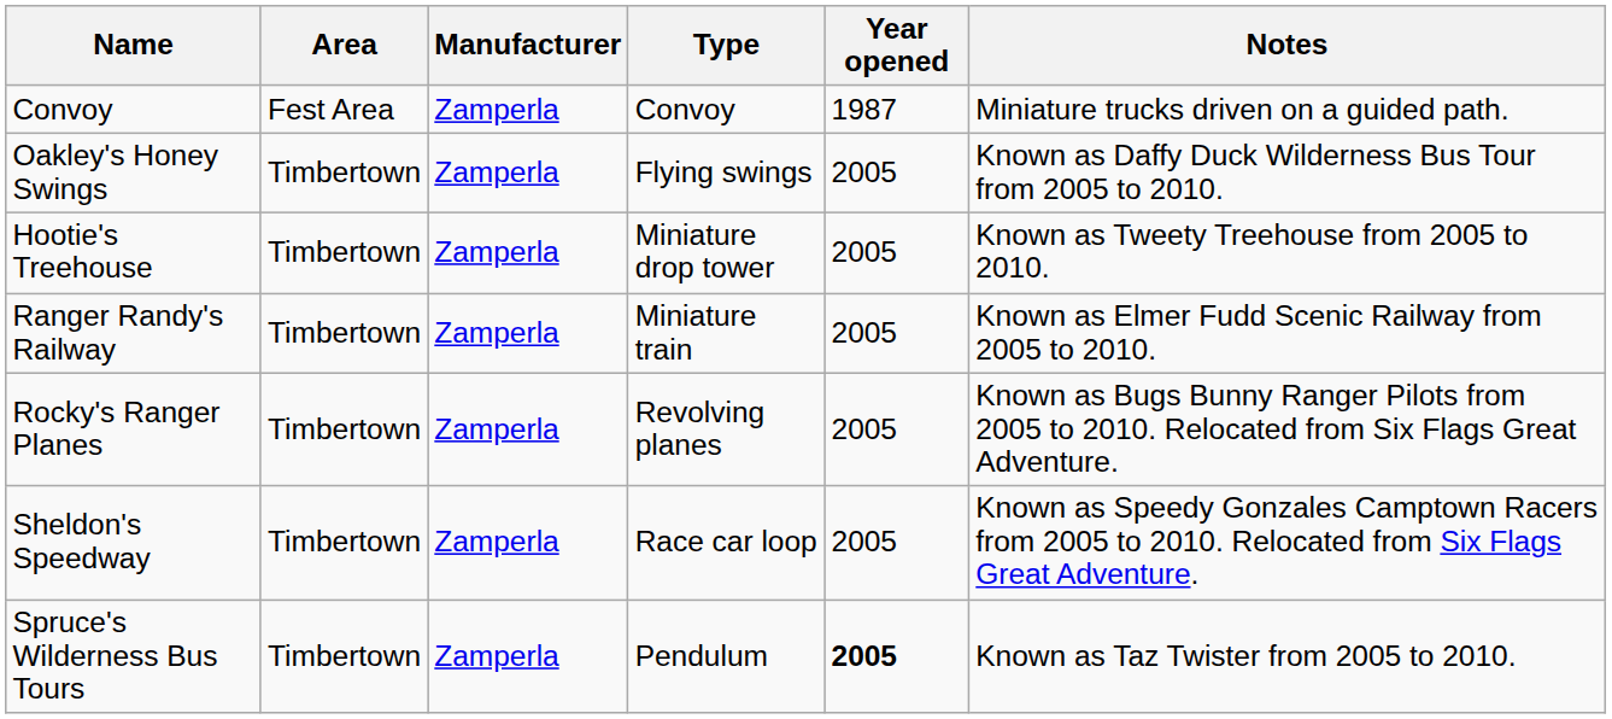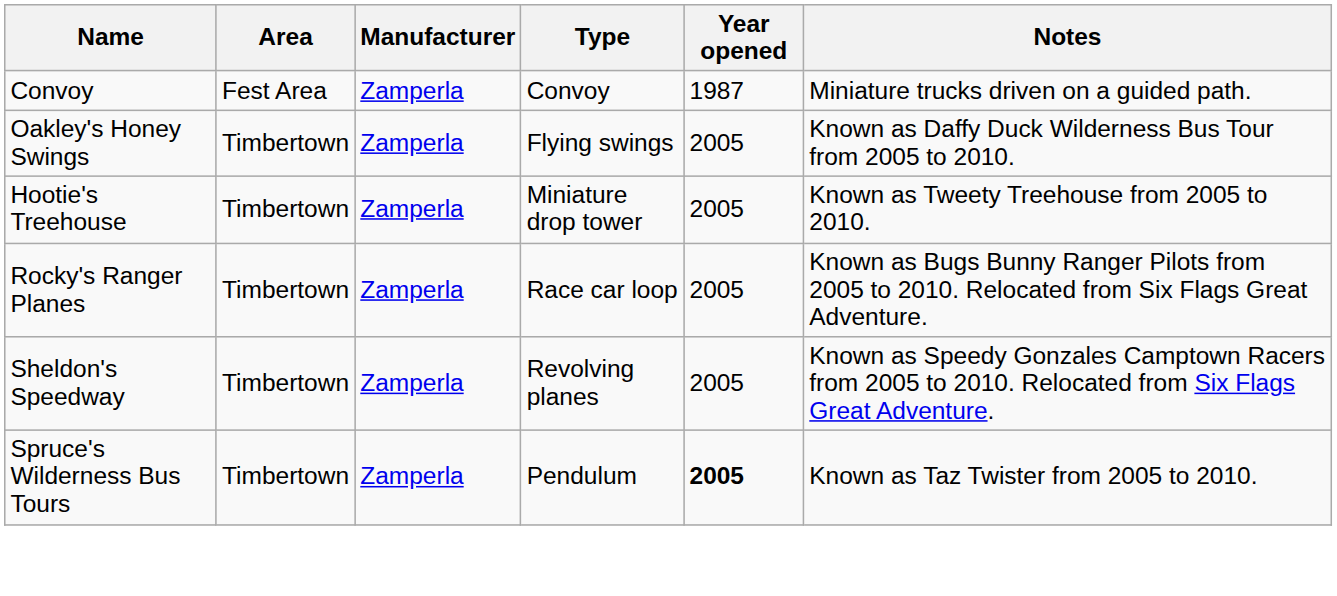 <table class="wikitable sortable">
 <tr>
 <th>Name</th>
 <th>Area</th>
 <th>Manufacturer</th>
 <th class="unsortable">Type</th>
 <th>Year opened</th>
 <th class="unsortable">Notes</th>
 </tr>
 <tr>
 <td>Convoy</td>
 <td>Fest Area</td>
 <td><a href='#'>Zamperla</a></td>
 <td>Convoy</td>
 <td>1987</td>
 <td>Miniature trucks driven on a guided path.</td>
 </tr>
 <tr>
 <td>Oakley's Honey Swings</td>
 <td>Timbertown</td>
 <td><a href='#'>Zamperla</a></td>
 <td>Flying swings</td>
 <td>2005</td>
 <td>Known as Daffy Duck Wilderness Bus Tour from 2005 to 2010.</td>
 </tr>
 <tr>
 <td>Hootie's Treehouse</td>
 <td>Timbertown</td>
 <td><a href='#'>Zamperla</a></td>
 <td>Miniature drop tower</td>
 <td>2005</td>
 <td>Known as Tweety Treehouse from 2005 to 2010.</td>
 </tr>
 <tr>
-<td>Ranger Randy's Railway</td>
-<td>Timbertown</td>
-<td><a href='#'>Zamperla</a></td>
-<td>Miniature train</td>
-<td>2005</td>
-<td>Known as Elmer Fudd Scenic Railway from 2005 to 2010.</td>
-</tr>
-<tr>
 <td>Rocky's Ranger Planes</td>
 <td>Timbertown</td>
 <td><a href='#'>Zamperla</a></td>
-<td>Revolving planes</td>
+<td>Race car loop</td>
 <td>2005</td>
 <td>Known as Bugs Bunny Ranger Pilots from 2005 to 2010. Relocated from Six Flags Great Adventure.</td>
 </tr>
 <tr>
 <td>Sheldon's Speedway</td>
 <td>Timbertown</td>
 <td><a href='#'>Zamperla</a></td>
-<td>Race car loop</td>
+<td>Revolving planes</td>
 <td>2005</td>
 <td>Known as Speedy Gonzales Camptown Racers from 2005 to 2010. Relocated from <a href='#'>Six Flags Great Adventure</a>.</td>
 </tr>
 <tr>
 <td>Spruce's Wilderness Bus Tours</td>
 <td>Timbertown</td>
 <td><a href='#'>Zamperla</a></td>
 <td>Pendulum</td>
 <td><strong>2005</strong></td>
 <td>Known as Taz Twister from 2005 to 2010.</td>
 </tr>
 </table>
